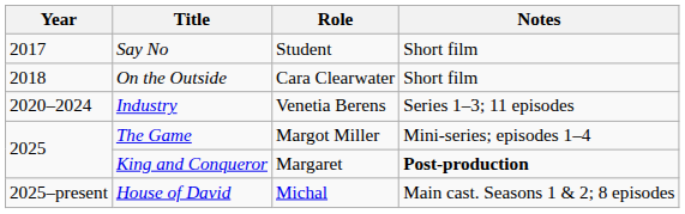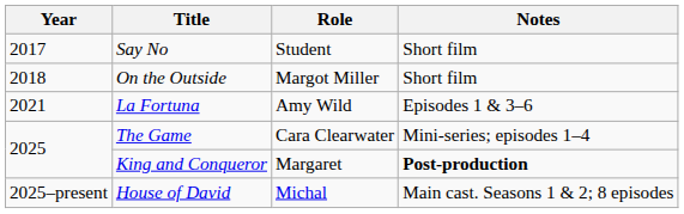 <table class="wikitable sortable">
 <tr>
 <th>Year</th>
 <th>Title</th>
 <th>Role</th>
 <th class="unsortable">Notes</th>
 </tr>
 <tr>
 <td>2017</td>
 <td><em>Say No</em></td>
 <td>Student</td>
 <td>Short film</td>
 </tr>
 <tr>
 <td>2018</td>
 <td><em>On the Outside</em></td>
-<td>Cara Clearwater</td>
+<td>Margot Miller</td>
 <td>Short film</td>
 </tr>
 <tr>
-<td>2020–2024</td>
-<td><em><a href='#'>Industry</a></em></td>
-<td>Venetia Berens</td>
-<td>Series 1–3; 11 episodes</td>
+<td>2021</td>
+<td><em><a href='#'>La Fortuna</a></em></td>
+<td>Amy Wild</td>
+<td>Episodes 1 & 3–6</td>
 </tr>
 <tr>
 <td rowspan="2">2025</td>
 <td><em><a href='#'>The Game</a></em></td>
-<td>Margot Miller</td>
+<td>Cara Clearwater</td>
 <td>Mini-series; episodes 1–4</td>
 </tr>
 <tr>
 <td><em><a href='#'>King and Conqueror</a></em></td>
 <td>Margaret</td>
 <td><strong>Post-production</strong></td>
 </tr>
 <tr>
 <td>2025–present</td>
 <td><em><a href='#'>House of David</a></em></td>
 <td><a href='#'>Michal</a></td>
 <td>Main cast. Seasons 1 & 2; 8 episodes</td>
 </tr>
 </table>
